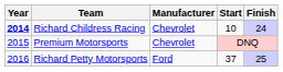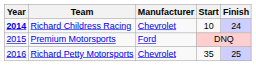 <table class="wikitable" style="font-size: 90%;">
 <tr>
 <th>Year</th>
 <th>Team</th>
 <th>Manufacturer</th>
 <th>Start</th>
 <th>Finish</th>
 </tr>
 <tr>
 <td><strong><a href='#'>2014</a></strong></td>
 <td><a href='#'>Richard Childress Racing</a></td>
 <td><a href='#'>Chevrolet</a></td>
 <td align=center>10</td>
 <td align=center style="background:#CFCFFF;">24</td>
 </tr>
 <tr>
 <td><a href='#'>2015</a></td>
 <td><a href='#'>Premium Motorsports</a></td>
-<td><a href='#'>Chevrolet</a></td>
+<td><a href='#'>Ford</a></td>
 <td align=center colspan=2 style="background:#FFCFCF;">DNQ</td>
 </tr>
 <tr>
 <td><a href='#'>2016</a></td>
 <td><a href='#'>Richard Petty Motorsports</a></td>
-<td><a href='#'>Ford</a></td>
-<td align=center>37</td>
+<td><a href='#'>Chevrolet</a></td>
+<td align=center>35</td>
 <td align=center style="background:#CFCFFF;">25</td>
 </tr>
 </table>
